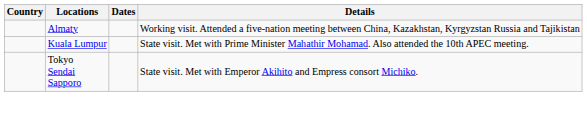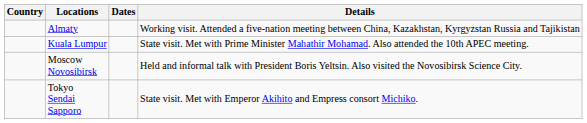 <table class="wikitable sortable">
 <tr>
 <th scope=col>Country</th>
 <th scope=col>Locations</th>
 <th scope=col>Dates</th>
 <th scope=col>Details</th>
 </tr>
 <tr>
 <td></td>
 <td><a href='#'>Almaty</a></td>
 <td></td>
 <td>Working visit. Attended a five-nation meeting between China, Kazakhstan, Kyrgyzstan Russia and Tajikistan</td>
 </tr>
 <tr>
 <td></td>
 <td><a href='#'>Kuala Lumpur</a></td>
 <td></td>
 <td>State visit. Met with Prime Minister <a href='#'>Mahathir Mohamad</a>. Also attended the 10th APEC meeting.</td>
 </tr>
 <tr>
 <td></td>
+<td>Moscow<br><a href='#'>Novosibirsk</a></td>
+<td></td>
+<td>Held and informal talk with President Boris Yeltsin. Also visited the Novosibirsk Science City.</td>
+</tr>
+<tr>
+<td></td>
 <td>Tokyo<br><a href='#'>Sendai</a><br><a href='#'>Sapporo</a></td>
 <td></td>
 <td>State visit. Met with Emperor <a href='#'>Akihito</a> and Empress consort <a href='#'>Michiko</a>.</td>
 </tr>
 </table>
